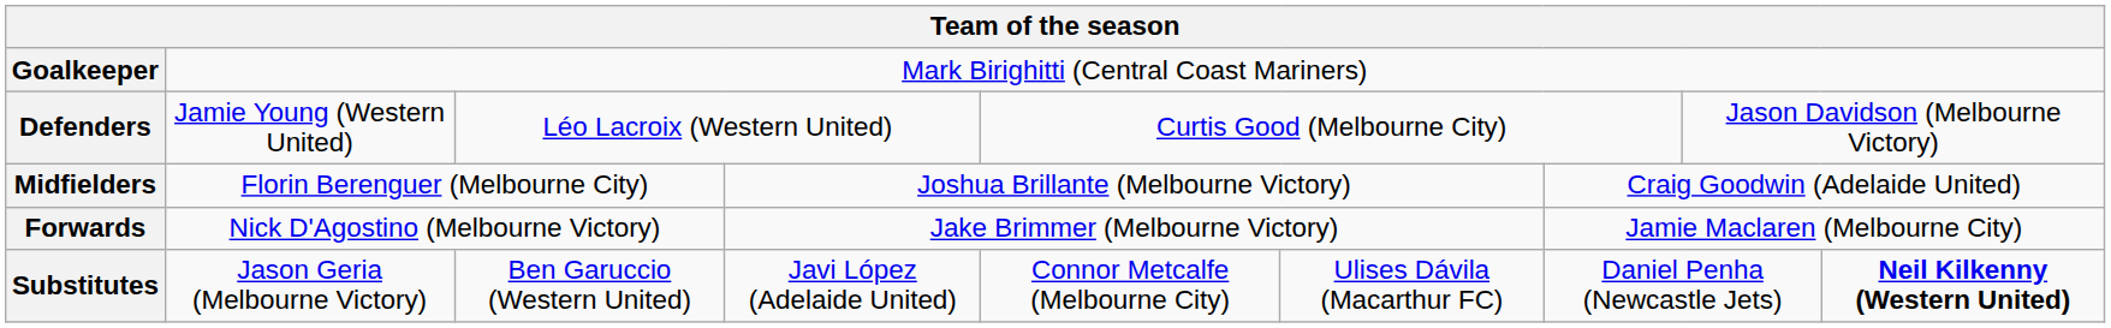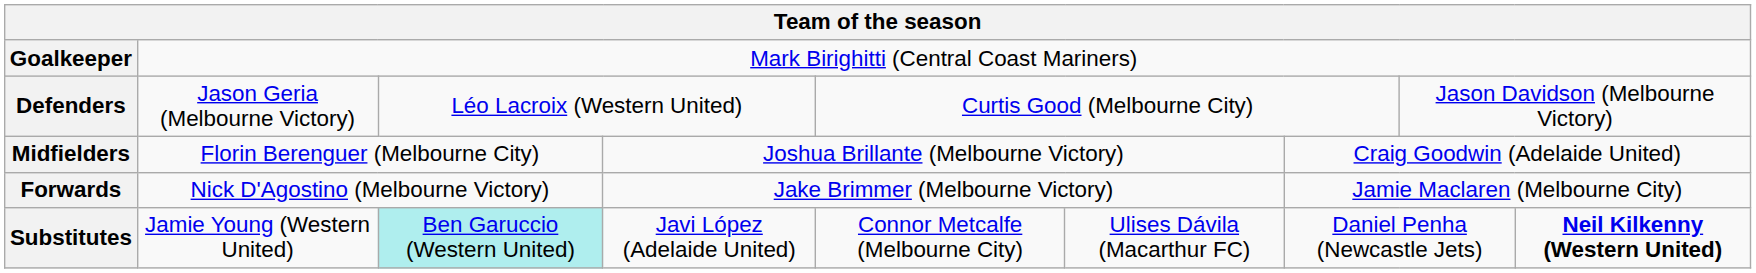 <table class="wikitable" style="text-align:center">
 <tr>
 <th colspan="9">Team of the season</th>
 </tr>
 <tr>
 <th>Goalkeeper</th>
 <td colspan="8"> <a href='#'>Mark Birighitti</a> (Central Coast Mariners)</td>
 </tr>
 <tr>
 <th>Defenders</th>
-<td> <a href='#'>Jamie Young</a> (Western United)</td>
+<td> <a href='#'>Jason Geria</a> (Melbourne Victory)</td>
 <td colspan="2"> <a href='#'>Léo Lacroix</a> (Western United)</td>
 <td colspan="3"> <a href='#'>Curtis Good</a> (Melbourne City)</td>
 <td colspan="2"> <a href='#'>Jason Davidson</a> (Melbourne Victory)</td>
 </tr>
 <tr>
 <th>Midfielders</th>
 <td colspan="2"> <a href='#'>Florin Berenguer</a> (Melbourne City)</td>
 <td colspan="3"> <a href='#'>Joshua Brillante</a> (Melbourne Victory)</td>
 <td colspan="3"> <a href='#'>Craig Goodwin</a> (Adelaide United)</td>
 </tr>
 <tr>
 <th>Forwards</th>
 <td colspan="2"> <a href='#'>Nick D'Agostino</a> (Melbourne Victory)</td>
 <td colspan="3"> <a href='#'>Jake Brimmer</a> (Melbourne Victory)</td>
 <td colspan="3"> <a href='#'>Jamie Maclaren</a> (Melbourne City)</td>
 </tr>
 <tr>
 <th>Substitutes</th>
-<td> <a href='#'>Jason Geria</a> (Melbourne Victory)</td>
-<td> <a href='#'>Ben Garuccio</a> (Western United)</td>
+<td> <a href='#'>Jamie Young</a> (Western United)</td>
+<td style="background: paleturquoise;"> <a href='#'>Ben Garuccio</a> (Western United)</td>
 <td> <a href='#'>Javi López</a> (Adelaide United)</td>
 <td> <a href='#'>Connor Metcalfe</a> (Melbourne City)</td>
 <td> <a href='#'>Ulises Dávila</a> (Macarthur FC)</td>
 <td colspan="2"> <a href='#'>Daniel Penha</a> (Newcastle Jets)</td>
 <td><strong> <a href='#'>Neil Kilkenny</a> (Western United)</strong></td>
 </tr>
 </table>
